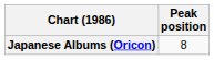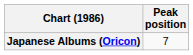 <table class="wikitable plainrowheaders" style="text-align:center">
 <tr>
 <th scope="col">Chart (1986)</th>
 <th scope="col">Peak<br> position</th>
 </tr>
 <tr>
 <th scope="row">Japanese Albums (<a href='#'>Oricon</a>)</th>
-<td>8</td>
+<td>7</td>
 </tr>
 </table>
